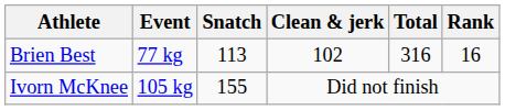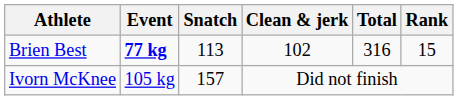 <table class="wikitable" style="font-size:90%">
 <tr>
 <th>Athlete</th>
 <th>Event</th>
 <th>Snatch</th>
 <th>Clean & jerk</th>
 <th>Total</th>
 <th>Rank</th>
 </tr>
 <tr align=center>
 <td align=left><a href='#'>Brien Best</a></td>
-<td align=left><a href='#'>77 kg</a></td>
+<td align=left><strong><a href='#'>77 kg</a></strong></td>
 <td>113</td>
 <td>102</td>
 <td>316</td>
-<td>16</td>
+<td>15</td>
 </tr>
 <tr align=center>
 <td align=left><a href='#'>Ivorn McKnee</a></td>
 <td align=left><a href='#'>105 kg</a></td>
-<td>155</td>
+<td>157</td>
 <td colspan=3>Did not finish</td>
 </tr>
 </table>
